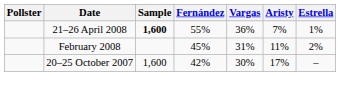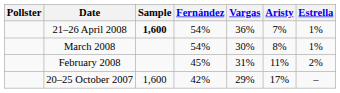 <table class=wikitable style=text-align:center>
 <tr>
 <th>Pollster</th>
 <th>Date</th>
 <th>Sample</th>
 <th><a href='#'>Fernández</a></th>
 <th><a href='#'>Vargas</a></th>
 <th><a href='#'>Aristy</a></th>
 <th><a href='#'>Estrella</a></th>
 </tr>
 <tr>
 <td></td>
 <td>21–26 April 2008</td>
 <td><strong>1,600</strong></td>
-<td>55%</td>
+<td>54%</td>
 <td>36%</td>
 <td>7%</td>
+<td>1%</td>
+</tr>
+<tr>
+<td></td>
+<td>March 2008</td>
+<td></td>
+<td>54%</td>
+<td>30%</td>
+<td>8%</td>
 <td>1%</td>
 </tr>
 <tr>
 <td></td>
 <td>February 2008</td>
 <td></td>
 <td>45%</td>
 <td>31%</td>
 <td>11%</td>
 <td>2%</td>
 </tr>
 <tr>
 <td></td>
 <td>20–25 October 2007</td>
 <td>1,600</td>
 <td>42%</td>
-<td>30%</td>
+<td>29%</td>
 <td>17%</td>
 <td>–</td>
 </tr>
 </table>
